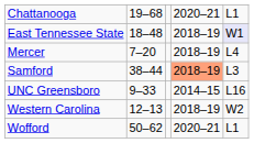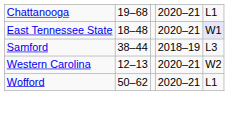 <table class="wikitable">
 <tr>
 <td><a href='#'>Chattanooga</a></td>
 <td>19–68</td>
 <td></td>
 <td>2020–21</td>
 <td>L1</td>
 </tr>
 <tr>
 <td><a href='#'>East Tennessee State</a></td>
 <td>18–48</td>
 <td></td>
-<td>2018–19</td>
+<td>2020–21</td>
 <td style="background: lavender;">W1</td>
-</tr>
-<tr>
-<td><a href='#'>Mercer</a></td>
-<td>7–20</td>
-<td></td>
-<td>2018–19</td>
-<td>L4</td>
 </tr>
 <tr>
 <td><a href='#'>Samford</a></td>
 <td>38–44</td>
 <td></td>
-<td style="background: lightsalmon;">2018–19</td>
+<td>2018–19</td>
 <td>L3</td>
-</tr>
-<tr>
-<td><a href='#'>UNC Greensboro</a></td>
-<td>9–33</td>
-<td></td>
-<td>2014–15</td>
-<td>L16</td>
 </tr>
 <tr>
 <td><a href='#'>Western Carolina</a></td>
 <td>12–13</td>
 <td></td>
-<td>2018–19</td>
+<td>2020–21</td>
 <td>W2</td>
 </tr>
 <tr>
 <td><a href='#'>Wofford</a></td>
 <td>50–62</td>
 <td></td>
 <td>2020–21</td>
 <td>L1</td>
 </tr>
 </table>
